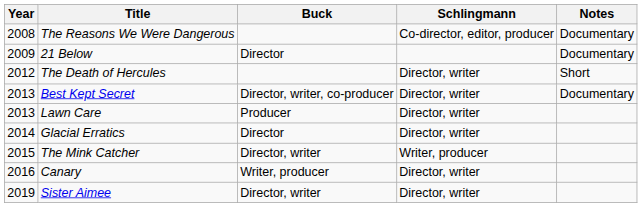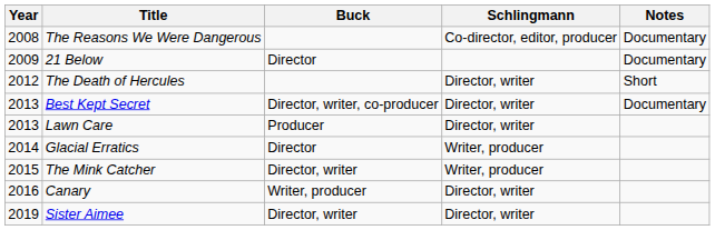 <table class="wikitable sortable">
 <tr>
 <th>Year</th>
 <th>Title</th>
 <th>Buck</th>
 <th>Schlingmann</th>
 <th class="unsortable">Notes</th>
 </tr>
 <tr>
 <td>2008</td>
 <td><em>The Reasons We Were Dangerous</em></td>
 <td></td>
 <td>Co-director, editor, producer</td>
 <td>Documentary</td>
 </tr>
 <tr>
 <td>2009</td>
 <td><em>21 Below</em></td>
 <td>Director</td>
 <td></td>
 <td>Documentary</td>
 </tr>
 <tr>
 <td>2012</td>
 <td><em>The Death of Hercules</em></td>
 <td></td>
 <td>Director, writer</td>
 <td>Short</td>
 </tr>
 <tr>
 <td>2013</td>
 <td><em><a href='#'>Best Kept Secret</a></em></td>
 <td>Director, writer, co-producer</td>
 <td>Director, writer</td>
 <td>Documentary</td>
 </tr>
 <tr>
 <td>2013</td>
 <td><em>Lawn Care</em></td>
 <td>Producer</td>
 <td>Director, writer</td>
 <td></td>
 </tr>
 <tr>
 <td>2014</td>
 <td><em>Glacial Erratics</em></td>
 <td>Director</td>
-<td>Director, writer</td>
+<td>Writer, producer</td>
 <td></td>
 </tr>
 <tr>
 <td>2015</td>
 <td><em>The Mink Catcher</em></td>
 <td>Director, writer</td>
 <td>Writer, producer</td>
 <td></td>
 </tr>
 <tr>
 <td>2016</td>
 <td><em>Canary</em></td>
 <td>Writer, producer</td>
 <td>Director, writer</td>
 <td></td>
 </tr>
 <tr>
 <td>2019</td>
 <td><em><a href='#'>Sister Aimee</a></em></td>
 <td>Director, writer</td>
 <td>Director, writer</td>
 <td></td>
 </tr>
 </table>
